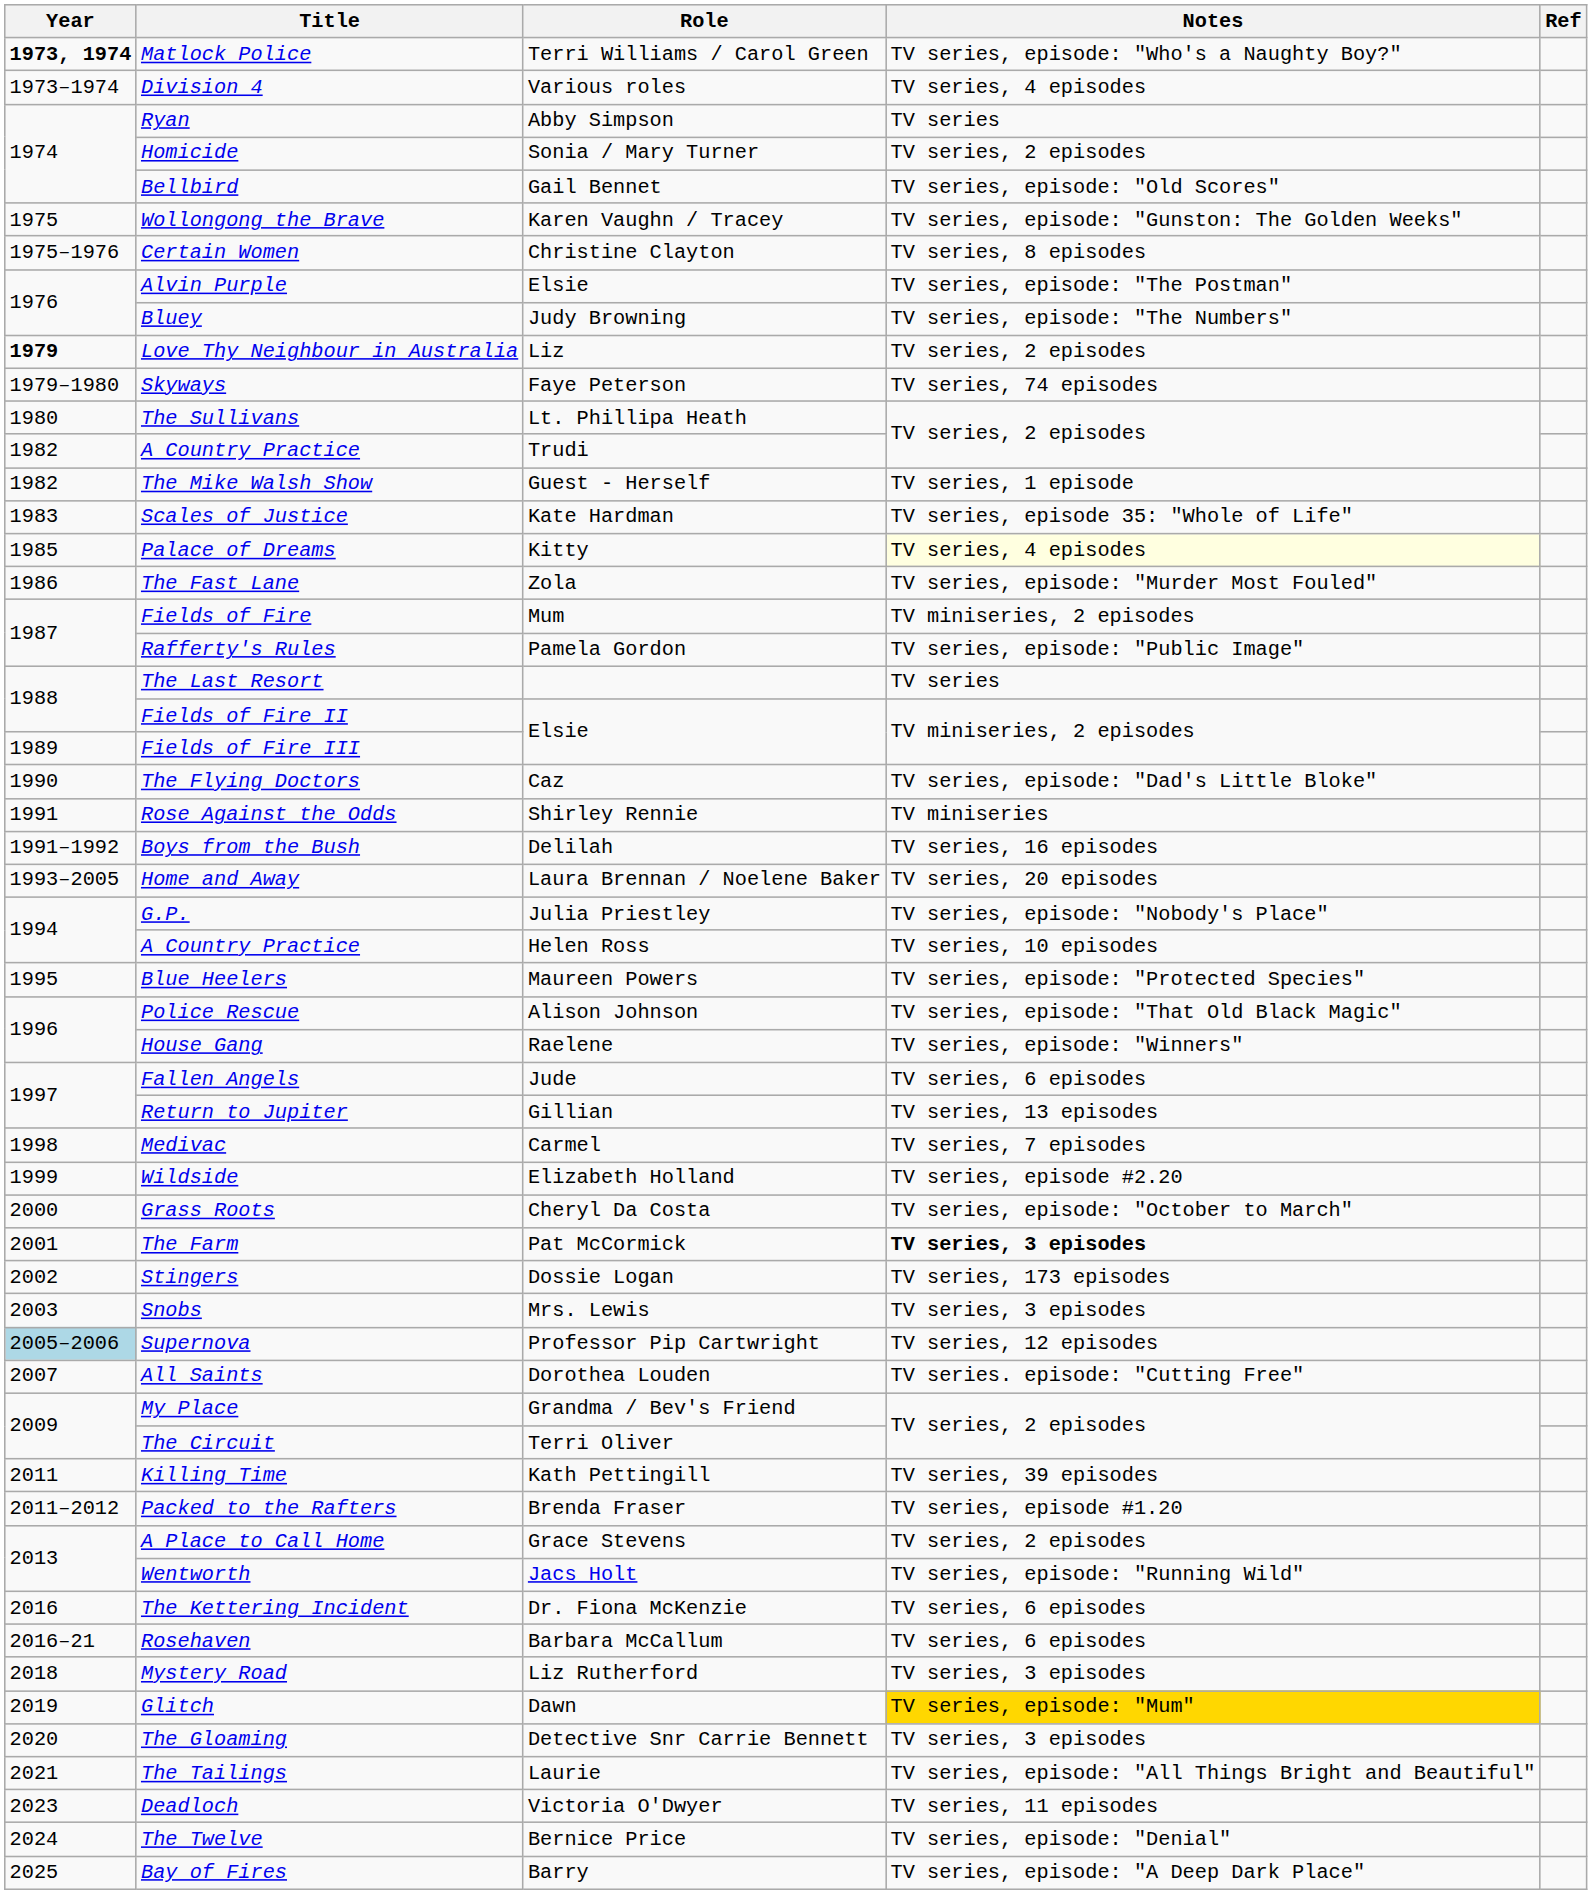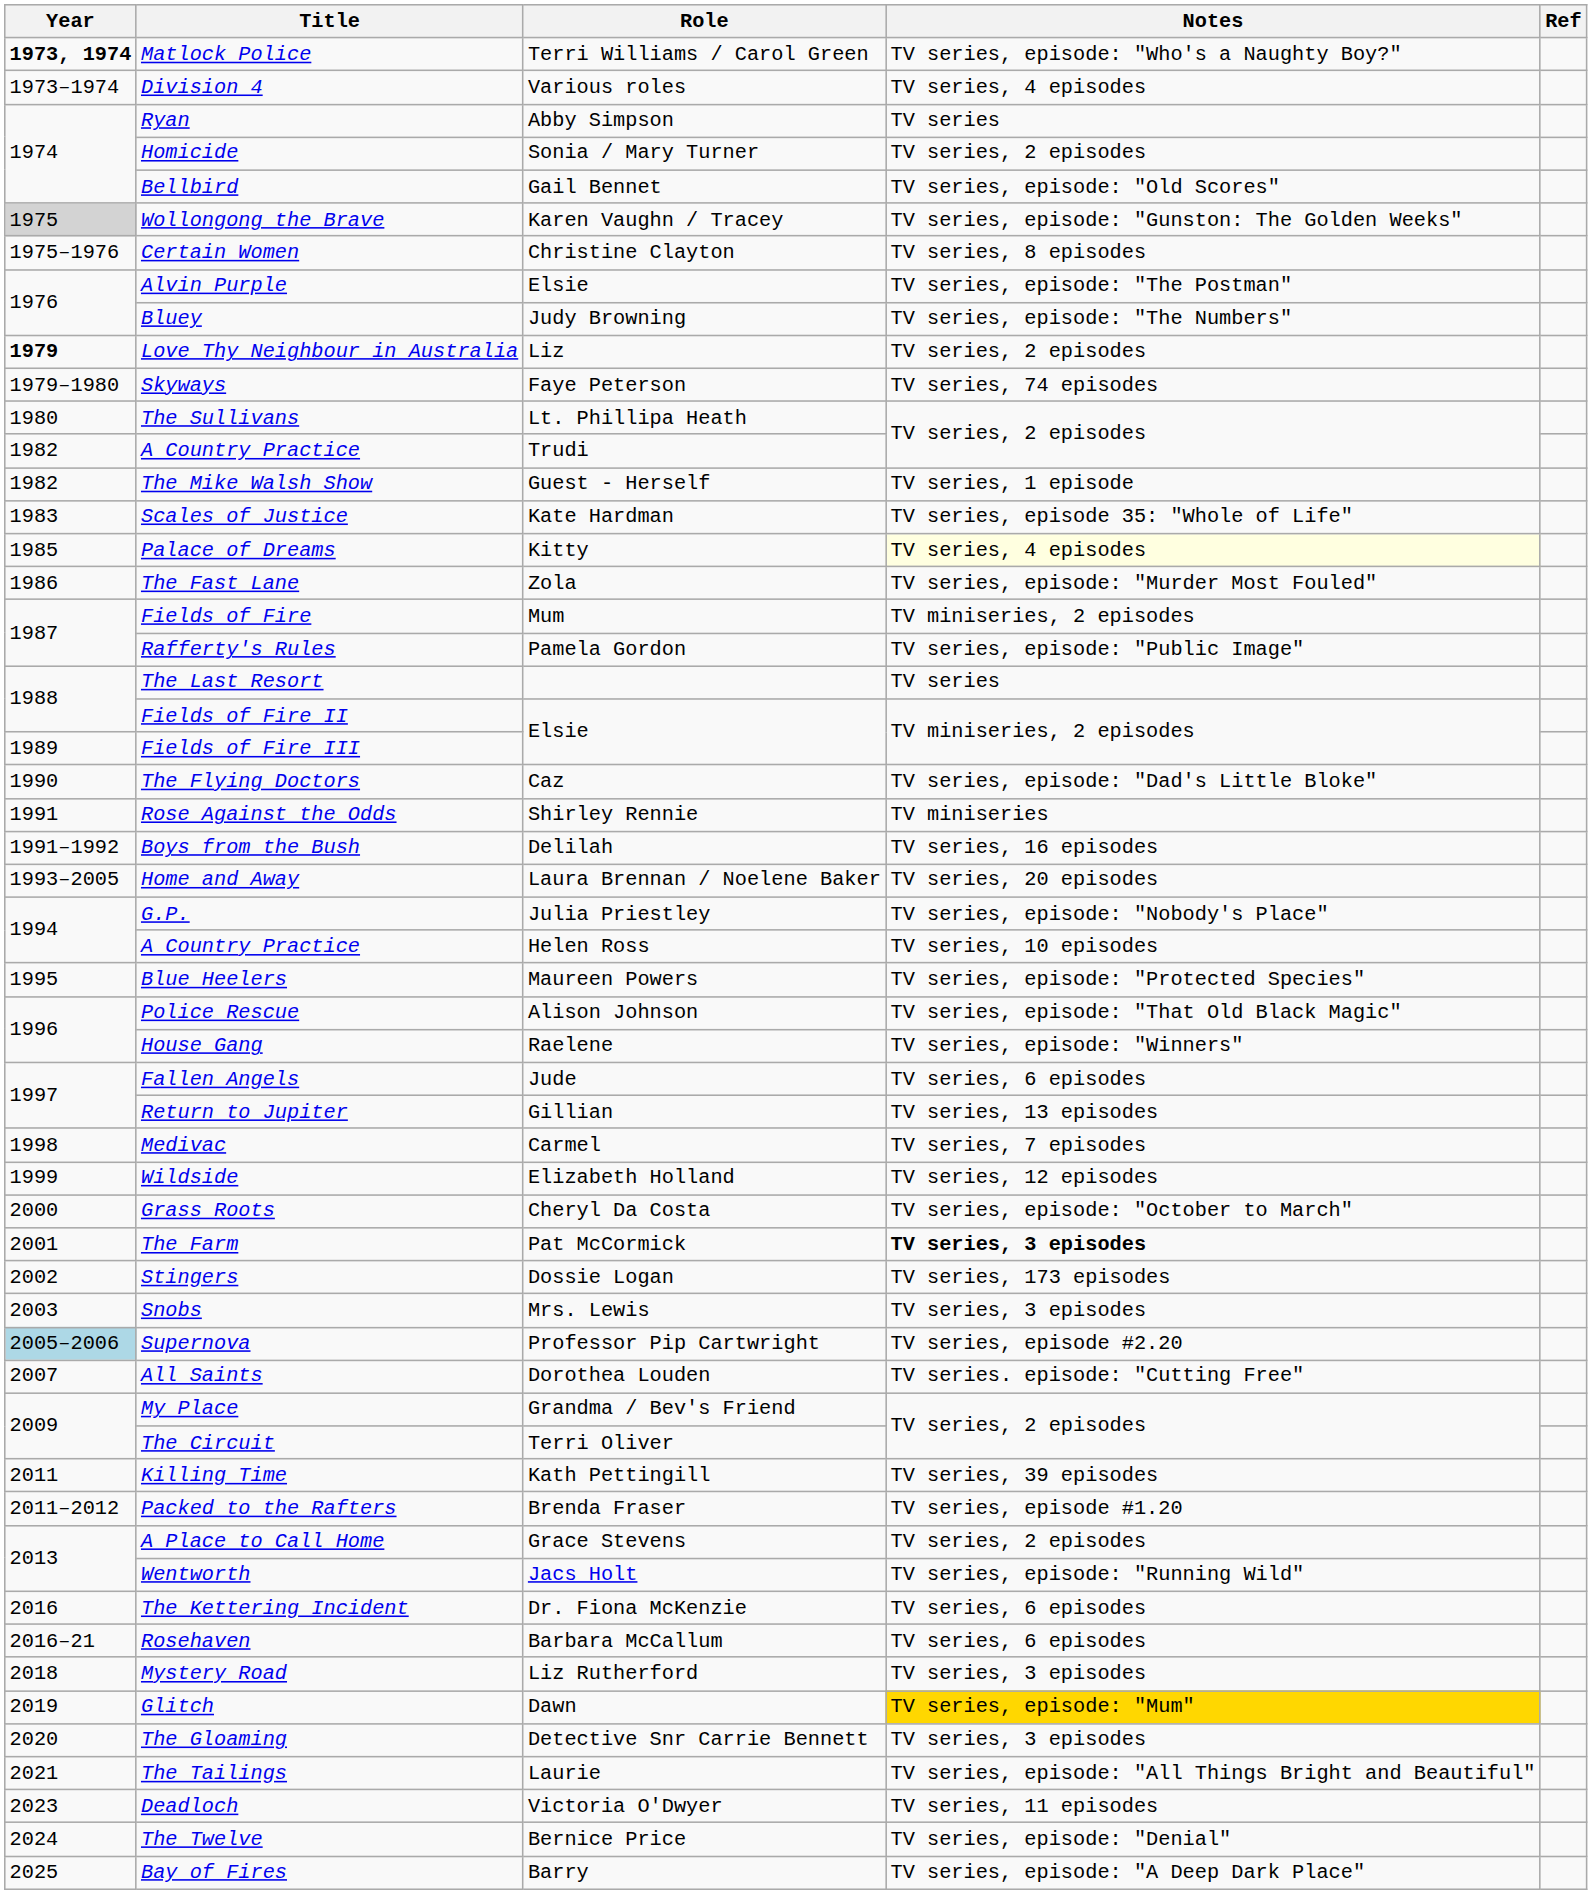 <table class="wikitable sortable">
 <tr>
 <th>Year</th>
 <th>Title</th>
 <th>Role</th>
 <th>Notes</th>
 <th>Ref</th>
 </tr>
 <tr>
 <td><strong>1973, 1974</strong></td>
 <td><em><a href='#'>Matlock Police</a></em></td>
 <td>Terri Williams / Carol Green</td>
 <td>TV series, episode: "Who's a Naughty Boy?"</td>
 <td></td>
 </tr>
 <tr>
 <td>1973–1974</td>
 <td><em><a href='#'>Division 4</a></em></td>
 <td>Various roles</td>
 <td>TV series, 4 episodes</td>
 <td></td>
 </tr>
 <tr>
 <td rowspan="3">1974</td>
 <td><a href='#'><em>Ryan</em></a></td>
 <td>Abby Simpson</td>
 <td>TV series</td>
 <td></td>
 </tr>
 <tr>
 <td><a href='#'><em>Homicide</em></a></td>
 <td>Sonia / Mary Turner</td>
 <td>TV series, 2 episodes</td>
 <td></td>
 </tr>
 <tr>
 <td><a href='#'><em>Bellbird</em></a></td>
 <td>Gail Bennet</td>
 <td>TV series, episode: "Old Scores"</td>
 <td></td>
 </tr>
 <tr>
-<td>1975</td>
+<td style="background: lightgrey;">1975</td>
 <td><em><a href='#'>Wollongong the Brave</a></em></td>
 <td>Karen Vaughn / Tracey</td>
 <td>TV series, episode: "Gunston: The Golden Weeks"</td>
 <td></td>
 </tr>
 <tr>
 <td>1975–1976</td>
 <td><a href='#'><em>Certain Women</em></a></td>
 <td>Christine Clayton</td>
 <td>TV series, 8 episodes</td>
 <td></td>
 </tr>
 <tr>
 <td rowspan="2">1976</td>
 <td><a href='#'><em>Alvin Purple</em></a></td>
 <td>Elsie</td>
 <td>TV series, episode: "The Postman"</td>
 <td></td>
 </tr>
 <tr>
 <td><a href='#'><em>Bluey</em></a></td>
 <td>Judy Browning</td>
 <td>TV series, episode: "The Numbers"</td>
 <td></td>
 </tr>
 <tr>
 <td><strong>1979</strong></td>
 <td><em><a href='#'>Love Thy Neighbour in Australia</a></em></td>
 <td>Liz</td>
 <td>TV series, 2 episodes</td>
 <td></td>
 </tr>
 <tr>
 <td>1979–1980</td>
 <td><a href='#'><em>Skyways</em></a></td>
 <td>Faye Peterson</td>
 <td>TV series, 74 episodes</td>
 <td></td>
 </tr>
 <tr>
 <td>1980</td>
 <td><em><a href='#'>The Sullivans</a></em></td>
 <td>Lt. Phillipa Heath</td>
 <td rowspan="2">TV series, 2 episodes</td>
 <td></td>
 </tr>
 <tr>
 <td>1982</td>
 <td><em><a href='#'>A Country Practice</a></em></td>
 <td>Trudi</td>
 <td></td>
 </tr>
 <tr>
 <td>1982</td>
 <td><em><a href='#'>The Mike Walsh Show</a></em></td>
 <td>Guest - Herself</td>
 <td>TV series, 1 episode</td>
 <td></td>
 </tr>
 <tr>
 <td>1983</td>
 <td><a href='#'><em>Scales of Justice</em></a></td>
 <td>Kate Hardman</td>
 <td>TV series, episode 35: "Whole of Life"</td>
 <td></td>
 </tr>
 <tr>
 <td>1985</td>
 <td><em><a href='#'>Palace of Dreams</a></em></td>
 <td>Kitty</td>
 <td style="background: lightyellow;">TV series, 4 episodes</td>
 <td></td>
 </tr>
 <tr>
 <td>1986</td>
 <td><em><a href='#'>The Fast Lane</a></em></td>
 <td>Zola</td>
 <td>TV series, episode: "Murder Most Fouled"</td>
 <td></td>
 </tr>
 <tr>
 <td rowspan="2">1987</td>
 <td><a href='#'><em>Fields of Fire</em></a></td>
 <td>Mum</td>
 <td>TV miniseries, 2 episodes</td>
 <td></td>
 </tr>
 <tr>
 <td><em><a href='#'>Rafferty's Rules</a></em></td>
 <td>Pamela Gordon</td>
 <td>TV series, episode: "Public Image"</td>
 <td></td>
 </tr>
 <tr>
 <td rowspan="2">1988</td>
 <td><em><a href='#'>The Last Resort</a></em></td>
 <td></td>
 <td>TV series</td>
 <td></td>
 </tr>
 <tr>
 <td><a href='#'><em>Fields of Fire II</em></a></td>
 <td rowspan="2">Elsie</td>
 <td rowspan="2">TV miniseries, 2 episodes</td>
 <td></td>
 </tr>
 <tr>
 <td>1989</td>
 <td><a href='#'><em>Fields of Fire III</em></a></td>
 <td></td>
 </tr>
 <tr>
 <td>1990</td>
 <td><em><a href='#'>The Flying Doctors</a></em></td>
 <td>Caz</td>
 <td>TV series, episode: "Dad's Little Bloke"</td>
 <td></td>
 </tr>
 <tr>
 <td>1991</td>
 <td><em><a href='#'>Rose Against the Odds</a></em></td>
 <td>Shirley Rennie</td>
 <td>TV miniseries</td>
 <td></td>
 </tr>
 <tr>
 <td>1991–1992</td>
 <td><em><a href='#'>Boys from the Bush</a></em></td>
 <td>Delilah</td>
 <td>TV series, 16 episodes</td>
 <td></td>
 </tr>
 <tr>
 <td>1993–2005</td>
 <td><em><a href='#'>Home and Away</a></em></td>
 <td>Laura Brennan / Noelene Baker</td>
 <td>TV series, 20 episodes</td>
 <td></td>
 </tr>
 <tr>
 <td rowspan="2">1994</td>
 <td><em><a href='#'>G.P.</a></em></td>
 <td>Julia Priestley</td>
 <td>TV series, episode: "Nobody's Place"</td>
 <td></td>
 </tr>
 <tr>
 <td><em><a href='#'>A Country Practice</a></em></td>
 <td>Helen Ross</td>
 <td>TV series, 10 episodes</td>
 <td></td>
 </tr>
 <tr>
 <td>1995</td>
 <td><em><a href='#'>Blue Heelers</a></em></td>
 <td>Maureen Powers</td>
 <td>TV series, episode: "Protected Species"</td>
 <td></td>
 </tr>
 <tr>
 <td rowspan="2">1996</td>
 <td><em><a href='#'>Police Rescue</a></em></td>
 <td>Alison Johnson</td>
 <td>TV series, episode: "That Old Black Magic"</td>
 <td></td>
 </tr>
 <tr>
 <td><a href='#'><em>House Gang</em></a></td>
 <td>Raelene</td>
 <td>TV series, episode: "Winners"</td>
 <td></td>
 </tr>
 <tr>
 <td rowspan="2">1997</td>
 <td><a href='#'><em>Fallen Angels</em></a></td>
 <td>Jude</td>
 <td>TV series, 6 episodes</td>
 <td></td>
 </tr>
 <tr>
 <td><em><a href='#'>Return to Jupiter</a></em></td>
 <td>Gillian</td>
 <td>TV series, 13 episodes</td>
 <td></td>
 </tr>
 <tr>
 <td>1998</td>
 <td><a href='#'><em>Medivac</em></a></td>
 <td>Carmel</td>
 <td>TV series, 7 episodes</td>
 <td></td>
 </tr>
 <tr>
 <td>1999</td>
 <td><a href='#'><em>Wildside</em></a></td>
 <td>Elizabeth Holland</td>
-<td>TV series, episode #2.20</td>
+<td>TV series, 12 episodes</td>
 <td></td>
 </tr>
 <tr>
 <td>2000</td>
 <td><a href='#'><em>Grass Roots</em></a></td>
 <td>Cheryl Da Costa</td>
 <td>TV series, episode: "October to March"</td>
 <td></td>
 </tr>
 <tr>
 <td>2001</td>
 <td><em><a href='#'>The Farm</a></em></td>
 <td>Pat McCormick</td>
 <td><strong>TV series, 3 episodes</strong></td>
 <td></td>
 </tr>
 <tr>
 <td>2002</td>
 <td><a href='#'><em>Stingers</em></a></td>
 <td>Dossie Logan</td>
 <td>TV series, 173 episodes</td>
 <td></td>
 </tr>
 <tr>
 <td>2003</td>
 <td><a href='#'><em>Snobs</em></a></td>
 <td>Mrs. Lewis</td>
 <td>TV series, 3 episodes</td>
 <td></td>
 </tr>
 <tr>
 <td style="background: lightblue;">2005–2006</td>
 <td><a href='#'><em>Supernova</em></a></td>
 <td>Professor Pip Cartwright</td>
-<td>TV series, 12 episodes</td>
+<td>TV series, episode #2.20</td>
 <td></td>
 </tr>
 <tr>
 <td>2007</td>
 <td><a href='#'><em>All Saints</em></a></td>
 <td>Dorothea Louden</td>
 <td>TV series. episode: "Cutting Free"</td>
 <td></td>
 </tr>
 <tr>
 <td rowspan="2">2009</td>
 <td><a href='#'><em>My Place</em></a></td>
 <td>Grandma / Bev's Friend</td>
 <td rowspan="2">TV series, 2 episodes</td>
 <td></td>
 </tr>
 <tr>
 <td><a href='#'><em>The Circuit</em></a></td>
 <td>Terri Oliver</td>
 <td></td>
 </tr>
 <tr>
 <td>2011</td>
 <td><a href='#'><em>Killing Time</em></a></td>
 <td>Kath Pettingill</td>
 <td>TV series, 39 episodes</td>
 <td></td>
 </tr>
 <tr>
 <td>2011–2012</td>
 <td><em><a href='#'>Packed to the Rafters</a></em></td>
 <td>Brenda Fraser</td>
 <td>TV series, episode #1.20</td>
 <td></td>
 </tr>
 <tr>
 <td rowspan="2">2013</td>
 <td><a href='#'><em>A Place to Call Home</em></a></td>
 <td>Grace Stevens</td>
 <td>TV series, 2 episodes</td>
 <td></td>
 </tr>
 <tr>
 <td><a href='#'><em>Wentworth</em></a></td>
 <td><a href='#'>Jacs Holt</a></td>
 <td>TV series, episode: "Running Wild"</td>
 <td></td>
 </tr>
 <tr>
 <td>2016</td>
 <td><em><a href='#'>The Kettering Incident</a></em></td>
 <td>Dr. Fiona McKenzie</td>
 <td>TV series, 6 episodes</td>
 <td></td>
 </tr>
 <tr>
 <td>2016–21</td>
 <td><em><a href='#'>Rosehaven</a></em></td>
 <td>Barbara McCallum</td>
 <td>TV series, 6 episodes</td>
 <td></td>
 </tr>
 <tr>
 <td>2018</td>
 <td><a href='#'><em>Mystery Road</em></a></td>
 <td>Liz Rutherford</td>
 <td>TV series, 3 episodes</td>
 <td></td>
 </tr>
 <tr>
 <td>2019</td>
 <td><a href='#'><em>Glitch</em></a></td>
 <td>Dawn</td>
 <td style="background: gold;">TV series, episode: "Mum"</td>
 <td></td>
 </tr>
 <tr>
 <td>2020</td>
 <td><a href='#'><em>The Gloaming</em></a></td>
 <td>Detective Snr Carrie Bennett</td>
 <td>TV series, 3 episodes</td>
 <td></td>
 </tr>
 <tr>
 <td>2021</td>
 <td><em><a href='#'>The Tailings</a></em></td>
 <td>Laurie</td>
 <td>TV series, episode: "All Things Bright and Beautiful"</td>
 <td></td>
 </tr>
 <tr>
 <td>2023</td>
 <td><em><a href='#'>Deadloch</a></em></td>
 <td>Victoria O'Dwyer</td>
 <td>TV series, 11 episodes</td>
 <td></td>
 </tr>
 <tr>
 <td>2024</td>
 <td><em><a href='#'>The Twelve</a></em></td>
 <td>Bernice Price</td>
 <td>TV series, episode: "Denial"</td>
 <td></td>
 </tr>
 <tr>
 <td>2025</td>
 <td><em><a href='#'>Bay of Fires</a></em></td>
 <td>Barry</td>
 <td>TV series, episode: "A Deep Dark Place"</td>
 <td></td>
 </tr>
 </table>
